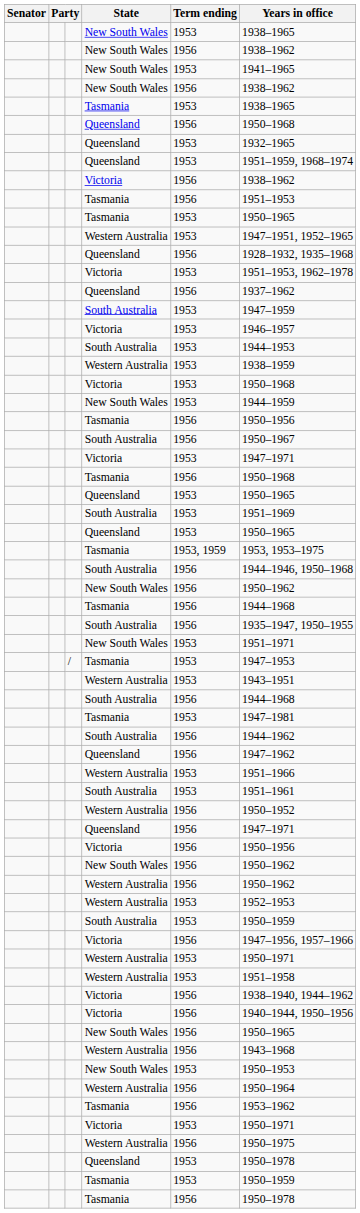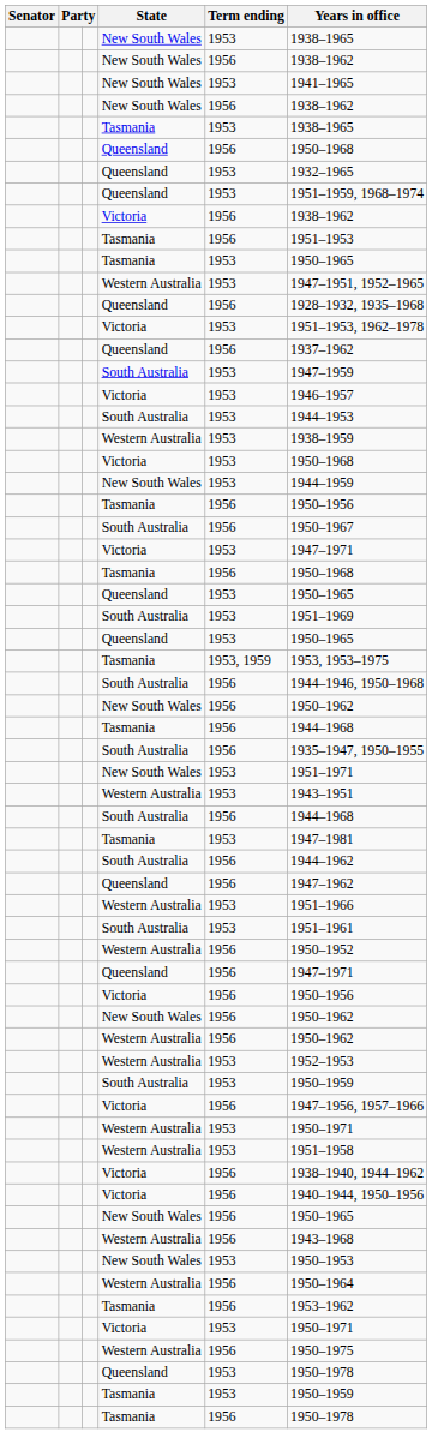 <table class="wikitable sortable">
 <tr>
 <th>Senator</th>
 <th colspan=2>Party</th>
 <th>State</th>
 <th>Term ending</th>
 <th>Years in office</th>
 </tr>
 <tr>
 <td></td>
 <td> </td>
 <td></td>
 <td><a href='#'>New South Wales</a></td>
 <td>1953</td>
 <td>1938–1965</td>
 </tr>
 <tr>
 <td></td>
 <td> </td>
 <td></td>
 <td>New South Wales</td>
 <td>1956</td>
 <td>1938–1962</td>
 </tr>
 <tr>
 <td></td>
 <td> </td>
 <td></td>
 <td>New South Wales</td>
 <td>1953</td>
 <td>1941–1965</td>
 </tr>
 <tr>
 <td></td>
 <td> </td>
 <td></td>
 <td>New South Wales</td>
 <td>1956</td>
 <td>1938–1962</td>
 </tr>
 <tr>
 <td></td>
 <td> </td>
 <td></td>
 <td><a href='#'>Tasmania</a></td>
 <td>1953</td>
 <td>1938–1965</td>
 </tr>
 <tr>
 <td></td>
 <td> </td>
 <td></td>
 <td><a href='#'>Queensland</a></td>
 <td>1956</td>
 <td>1950–1968</td>
 </tr>
 <tr>
 <td> </td>
 <td> </td>
 <td></td>
 <td>Queensland</td>
 <td>1953</td>
 <td>1932–1965</td>
 </tr>
 <tr>
 <td></td>
 <td> </td>
 <td></td>
 <td>Queensland</td>
 <td>1953</td>
 <td>1951–1959, 1968–1974</td>
 </tr>
 <tr>
 <td></td>
 <td> </td>
 <td></td>
 <td><a href='#'>Victoria</a></td>
 <td>1956</td>
 <td>1938–1962</td>
 </tr>
 <tr>
 <td> </td>
 <td> </td>
 <td></td>
 <td>Tasmania</td>
 <td>1956</td>
 <td>1951–1953</td>
 </tr>
 <tr>
 <td></td>
 <td> </td>
 <td></td>
 <td>Tasmania</td>
 <td>1953</td>
 <td>1950–1965</td>
 </tr>
 <tr>
 <td> </td>
 <td> </td>
 <td></td>
 <td>Western Australia</td>
 <td>1953</td>
 <td>1947–1951, 1952–1965</td>
 </tr>
 <tr>
 <td></td>
 <td> </td>
 <td></td>
 <td>Queensland</td>
 <td>1956</td>
 <td>1928–1932, 1935–1968</td>
 </tr>
 <tr>
 <td></td>
 <td> </td>
 <td></td>
 <td>Victoria</td>
 <td>1953</td>
 <td>1951–1953, 1962–1978</td>
 </tr>
 <tr>
 <td></td>
 <td> </td>
 <td></td>
 <td>Queensland</td>
 <td>1956</td>
 <td>1937–1962</td>
 </tr>
 <tr>
 <td></td>
 <td> </td>
 <td></td>
 <td><a href='#'>South Australia</a></td>
 <td>1953</td>
 <td>1947–1959</td>
 </tr>
 <tr>
 <td></td>
 <td> </td>
 <td></td>
 <td>Victoria</td>
 <td>1953</td>
 <td>1946–1957</td>
 </tr>
 <tr>
 <td></td>
 <td> </td>
 <td></td>
 <td>South Australia</td>
 <td>1953</td>
 <td>1944–1953</td>
 </tr>
 <tr>
 <td></td>
 <td> </td>
 <td></td>
 <td>Western Australia</td>
 <td>1953</td>
 <td>1938–1959</td>
 </tr>
 <tr>
 <td></td>
 <td> </td>
 <td></td>
 <td>Victoria</td>
 <td>1953</td>
 <td>1950–1968</td>
 </tr>
 <tr>
 <td></td>
 <td> </td>
 <td></td>
 <td>New South Wales</td>
 <td>1953</td>
 <td>1944–1959</td>
 </tr>
 <tr>
 <td></td>
 <td> </td>
 <td></td>
 <td>Tasmania</td>
 <td>1956</td>
 <td>1950–1956</td>
 </tr>
 <tr>
 <td></td>
 <td> </td>
 <td></td>
 <td>South Australia</td>
 <td>1956</td>
 <td>1950–1967</td>
 </tr>
 <tr>
 <td></td>
 <td> </td>
 <td></td>
 <td>Victoria</td>
 <td>1953</td>
 <td>1947–1971</td>
 </tr>
 <tr>
 <td></td>
 <td> </td>
 <td></td>
 <td>Tasmania</td>
 <td>1956</td>
 <td>1950–1968</td>
 </tr>
 <tr>
 <td></td>
 <td> </td>
 <td></td>
 <td>Queensland</td>
 <td>1953</td>
 <td>1950–1965</td>
 </tr>
 <tr>
 <td></td>
 <td> </td>
 <td></td>
 <td>South Australia</td>
 <td>1953</td>
 <td>1951–1969</td>
 </tr>
 <tr>
 <td></td>
 <td> </td>
 <td></td>
 <td>Queensland</td>
 <td>1953</td>
 <td>1950–1965</td>
 </tr>
 <tr>
 <td> </td>
 <td> </td>
 <td></td>
 <td>Tasmania</td>
 <td>1953, 1959</td>
 <td>1953, 1953–1975</td>
 </tr>
 <tr>
 <td></td>
 <td> </td>
 <td></td>
 <td>South Australia</td>
 <td>1956</td>
 <td>1944–1946, 1950–1968</td>
 </tr>
 <tr>
 <td></td>
 <td> </td>
 <td></td>
 <td>New South Wales</td>
 <td>1956</td>
 <td>1950–1962</td>
 </tr>
 <tr>
 <td></td>
 <td> </td>
 <td></td>
 <td>Tasmania</td>
 <td>1956</td>
 <td>1944–1968</td>
 </tr>
 <tr>
 <td></td>
 <td> </td>
 <td></td>
 <td>South Australia</td>
 <td>1956</td>
 <td>1935–1947, 1950–1955</td>
 </tr>
 <tr>
 <td></td>
 <td> </td>
 <td></td>
 <td>New South Wales</td>
 <td>1953</td>
 <td>1951–1971</td>
 </tr>
 <tr>
-<td></td>
-<td> </td>
-<td>/ </td>
-<td>Tasmania</td>
-<td>1953</td>
-<td>1947–1953</td>
-</tr>
-<tr>
 <td> </td>
 <td> </td>
 <td></td>
 <td>Western Australia</td>
 <td>1953</td>
 <td>1943–1951</td>
 </tr>
 <tr>
 <td></td>
 <td> </td>
 <td></td>
 <td>South Australia</td>
 <td>1956</td>
 <td>1944–1968</td>
 </tr>
 <tr>
 <td></td>
 <td> </td>
 <td></td>
 <td>Tasmania</td>
 <td>1953</td>
 <td>1947–1981</td>
 </tr>
 <tr>
 <td></td>
 <td> </td>
 <td></td>
 <td>South Australia</td>
 <td>1956</td>
 <td>1944–1962</td>
 </tr>
 <tr>
 <td></td>
 <td> </td>
 <td></td>
 <td>Queensland</td>
 <td>1956</td>
 <td>1947–1962</td>
 </tr>
 <tr>
 <td></td>
 <td> </td>
 <td></td>
 <td>Western Australia</td>
 <td>1953</td>
 <td>1951–1966</td>
 </tr>
 <tr>
 <td></td>
 <td> </td>
 <td></td>
 <td>South Australia</td>
 <td>1953</td>
 <td>1951–1961</td>
 </tr>
 <tr>
 <td> </td>
 <td> </td>
 <td></td>
 <td>Western Australia</td>
 <td>1956</td>
 <td>1950–1952</td>
 </tr>
 <tr>
 <td></td>
 <td> </td>
 <td></td>
 <td>Queensland</td>
 <td>1956</td>
 <td>1947–1971</td>
 </tr>
 <tr>
 <td></td>
 <td> </td>
 <td></td>
 <td>Victoria</td>
 <td>1956</td>
 <td>1950–1956</td>
 </tr>
 <tr>
 <td></td>
 <td> </td>
 <td></td>
 <td>New South Wales</td>
 <td>1956</td>
 <td>1950–1962</td>
 </tr>
 <tr>
 <td></td>
 <td> </td>
 <td></td>
 <td>Western Australia</td>
 <td>1956</td>
 <td>1950–1962</td>
 </tr>
 <tr>
 <td> </td>
 <td> </td>
 <td></td>
 <td>Western Australia</td>
 <td>1953 </td>
 <td>1952–1953</td>
 </tr>
 <tr>
 <td></td>
 <td> </td>
 <td></td>
 <td>South Australia</td>
 <td>1953</td>
 <td>1950–1959</td>
 </tr>
 <tr>
 <td></td>
 <td> </td>
 <td></td>
 <td>Victoria</td>
 <td>1956</td>
 <td>1947–1956, 1957–1966</td>
 </tr>
 <tr>
 <td></td>
 <td> </td>
 <td></td>
 <td>Western Australia</td>
 <td>1953</td>
 <td>1950–1971</td>
 </tr>
 <tr>
 <td></td>
 <td> </td>
 <td></td>
 <td>Western Australia</td>
 <td>1953</td>
 <td>1951–1958</td>
 </tr>
 <tr>
 <td></td>
 <td> </td>
 <td></td>
 <td>Victoria</td>
 <td>1956</td>
 <td>1938–1940, 1944–1962</td>
 </tr>
 <tr>
 <td></td>
 <td> </td>
 <td></td>
 <td>Victoria</td>
 <td>1956</td>
 <td>1940–1944, 1950–1956</td>
 </tr>
 <tr>
 <td></td>
 <td> </td>
 <td></td>
 <td>New South Wales</td>
 <td>1956</td>
 <td>1950–1965</td>
 </tr>
 <tr>
 <td></td>
 <td> </td>
 <td></td>
 <td>Western Australia</td>
 <td>1956</td>
 <td>1943–1968</td>
 </tr>
 <tr>
 <td></td>
 <td> </td>
 <td></td>
 <td>New South Wales</td>
 <td>1953</td>
 <td>1950–1953</td>
 </tr>
 <tr>
 <td></td>
 <td> </td>
 <td></td>
 <td>Western Australia</td>
 <td>1956</td>
 <td>1950–1964</td>
 </tr>
 <tr>
 <td> </td>
 <td> </td>
 <td></td>
 <td>Tasmania</td>
 <td>1956</td>
 <td>1953–1962</td>
 </tr>
 <tr>
 <td></td>
 <td> </td>
 <td></td>
 <td>Victoria</td>
 <td>1953</td>
 <td>1950–1971</td>
 </tr>
 <tr>
 <td></td>
 <td> </td>
 <td></td>
 <td>Western Australia</td>
 <td>1956</td>
 <td>1950–1975</td>
 </tr>
 <tr>
 <td></td>
 <td> </td>
 <td></td>
 <td>Queensland</td>
 <td>1953</td>
 <td>1950–1978</td>
 </tr>
 <tr>
 <td></td>
 <td> </td>
 <td></td>
 <td>Tasmania</td>
 <td>1953</td>
 <td>1950–1959</td>
 </tr>
 <tr>
 <td></td>
 <td> </td>
 <td></td>
 <td>Tasmania</td>
 <td>1956</td>
 <td>1950–1978</td>
 </tr>
 </table>
